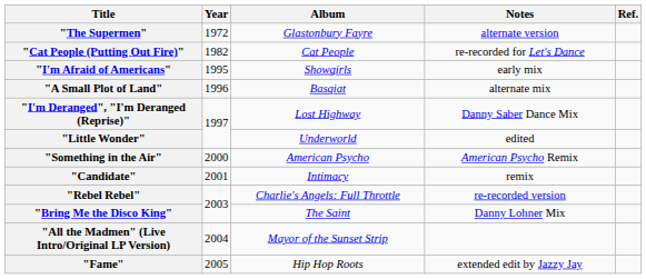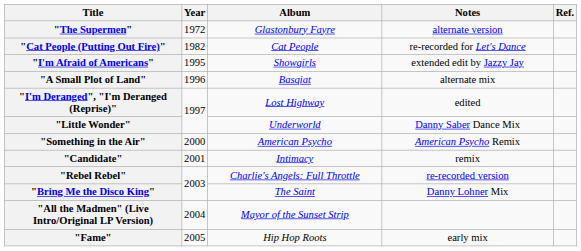 <table class="wikitable plainrowheaders" style="text-align:center;">
 <tr>
 <th rowspan="1" scope="col" style="width:20em;">Title</th>
 <th scope="col" rowspan="1" style="width:1em;">Year</th>
 <th rowspan="1" scope="col" style="width:20em;">Album</th>
 <th rowspan="1" scope="col" style="width:20em;">Notes</th>
 <th scope="col" rowspan="1" style="width:1em;">Ref.</th>
 </tr>
 <tr>
 <th scope="row">"<a href='#'>The Supermen</a>"</th>
 <td>1972</td>
 <td><em><a href='#'>Glastonbury Fayre</a></em></td>
 <td><a href='#'>alternate version</a></td>
 <td></td>
 </tr>
 <tr>
 <th scope="row">"<a href='#'>Cat People (Putting Out Fire)</a>"</th>
 <td>1982</td>
 <td><em><a href='#'>Cat People</a></em></td>
 <td>re-recorded for <em><a href='#'>Let's Dance</a></em></td>
 <td></td>
 </tr>
 <tr>
 <th scope="row">"<a href='#'>I'm Afraid of Americans</a>"</th>
 <td>1995</td>
 <td><em><a href='#'>Showgirls</a></em></td>
-<td>early mix</td>
+<td>extended edit by <a href='#'>Jazzy Jay</a></td>
 <td></td>
 </tr>
 <tr>
 <th scope="row">"A Small Plot of Land"</th>
 <td>1996</td>
 <td><em><a href='#'>Basqiat</a></em></td>
 <td>alternate mix</td>
 <td></td>
 </tr>
 <tr>
 <th scope="row">"<a href='#'>I'm Deranged</a>", "I'm Deranged (Reprise)"</th>
 <td rowspan="2">1997</td>
 <td><em><a href='#'>Lost Highway</a></em></td>
-<td><a href='#'>Danny Saber</a> Dance Mix</td>
+<td>edited</td>
 <td></td>
 </tr>
 <tr>
 <th scope="row">"Little Wonder"</th>
 <td><em><a href='#'>Underworld</a></em></td>
-<td>edited</td>
+<td><a href='#'>Danny Saber</a> Dance Mix</td>
 <td></td>
 </tr>
 <tr>
 <th scope="row">"Something in the Air"</th>
 <td>2000</td>
 <td><em><a href='#'>American Psycho</a></em></td>
 <td><em><a href='#'>American Psycho</a></em> Remix</td>
 <td></td>
 </tr>
 <tr>
 <th scope="row">"Candidate"</th>
 <td>2001</td>
 <td><em><a href='#'>Intimacy</a></em></td>
 <td>remix</td>
 <td></td>
 </tr>
 <tr>
 <th scope="row">"Rebel Rebel"</th>
 <td rowspan="2">2003</td>
 <td><em><a href='#'>Charlie's Angels: Full Throttle</a></em></td>
 <td><a href='#'>re-recorded version</a></td>
 <td></td>
 </tr>
 <tr>
 <th scope="row">"<a href='#'>Bring Me the Disco King</a>"</th>
 <td><em><a href='#'>The Saint</a></em></td>
 <td><a href='#'>Danny Lohner</a> Mix</td>
 <td></td>
 </tr>
 <tr>
 <th scope="row">"All the Madmen" (Live Intro/Original LP Version)</th>
 <td>2004</td>
 <td><em><a href='#'>Mayor of the Sunset Strip</a></em></td>
 <td></td>
 <td></td>
 </tr>
 <tr>
 <th scope="row">"Fame"</th>
 <td>2005</td>
 <td><em>Hip Hop Roots</em></td>
-<td>extended edit by <a href='#'>Jazzy Jay</a></td>
+<td>early mix</td>
 <td></td>
 </tr>
 </table>
